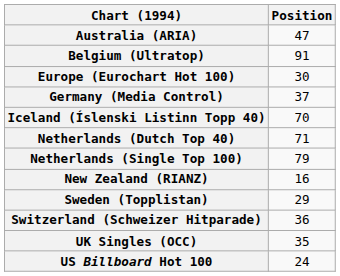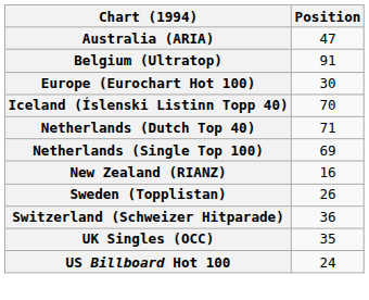 <table class="wikitable sortable plainrowheaders" style="text-align:center">
 <tr>
 <th>Chart (1994)</th>
 <th>Position</th>
 </tr>
 <tr>
 <th scope="row">Australia (ARIA)</th>
 <td>47</td>
 </tr>
 <tr>
 <th scope="row">Belgium (Ultratop)</th>
 <td>91</td>
 </tr>
 <tr>
 <th scope="row">Europe (Eurochart Hot 100)</th>
 <td>30</td>
 </tr>
 <tr>
-<th scope="row">Germany (Media Control)</th>
-<td>37</td>
-</tr>
-<tr>
 <th scope="row">Iceland (Íslenski Listinn Topp 40)</th>
 <td>70</td>
 </tr>
 <tr>
 <th scope="row">Netherlands (Dutch Top 40)</th>
 <td>71</td>
 </tr>
 <tr>
 <th scope="row">Netherlands (Single Top 100)</th>
-<td>79</td>
+<td>69</td>
 </tr>
 <tr>
 <th scope="row">New Zealand (RIANZ)</th>
 <td>16</td>
 </tr>
 <tr>
 <th scope="row">Sweden (Topplistan)</th>
-<td>29</td>
+<td>26</td>
 </tr>
 <tr>
 <th scope="row">Switzerland (Schweizer Hitparade)</th>
 <td>36</td>
 </tr>
 <tr>
 <th scope="row">UK Singles (OCC)</th>
 <td>35</td>
 </tr>
 <tr>
 <th scope="row">US <em>Billboard</em> Hot 100</th>
 <td>24</td>
 </tr>
 </table>
